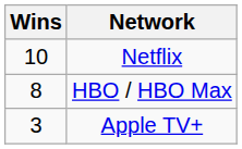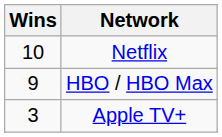 <table class="wikitable sortable" style="text-align: center; max-width:20em">
 <tr>
 <th scope="col">Wins</th>
 <th scope="col">Network</th>
 </tr>
 <tr>
 <td scope="row">10</td>
 <td><a href='#'>Netflix</a></td>
 </tr>
 <tr>
-<td scope="row">8</td>
+<td scope="row">9</td>
 <td><a href='#'>HBO</a> / <a href='#'>HBO Max</a></td>
 </tr>
 <tr>
 <td scope="row">3</td>
 <td><a href='#'>Apple TV+</a></td>
 </tr>
 </table>
